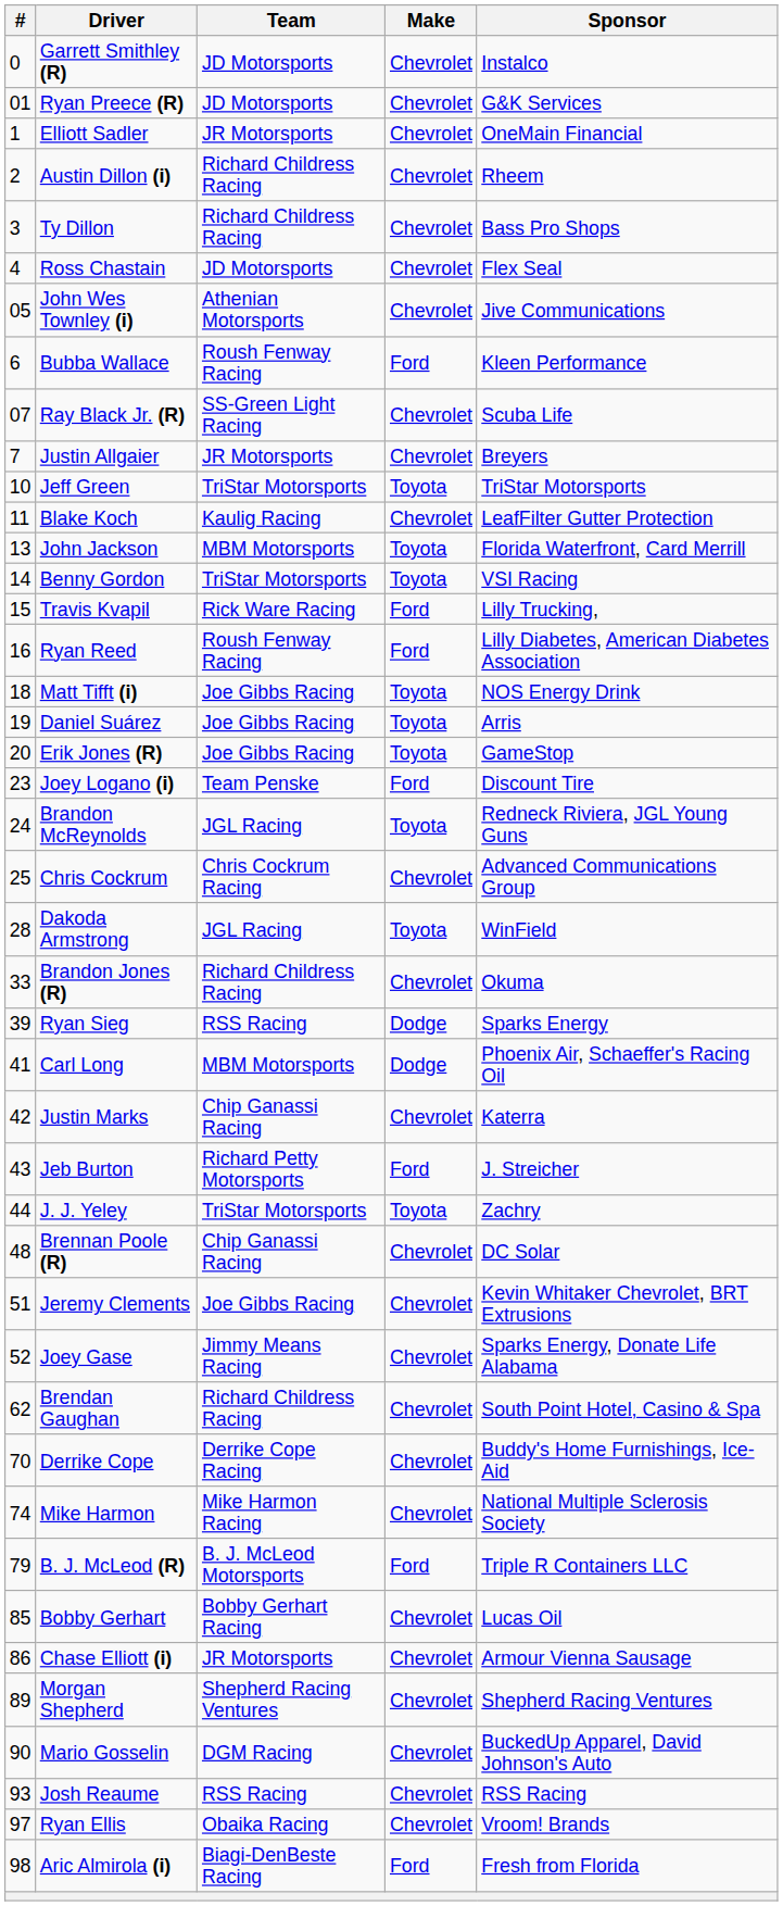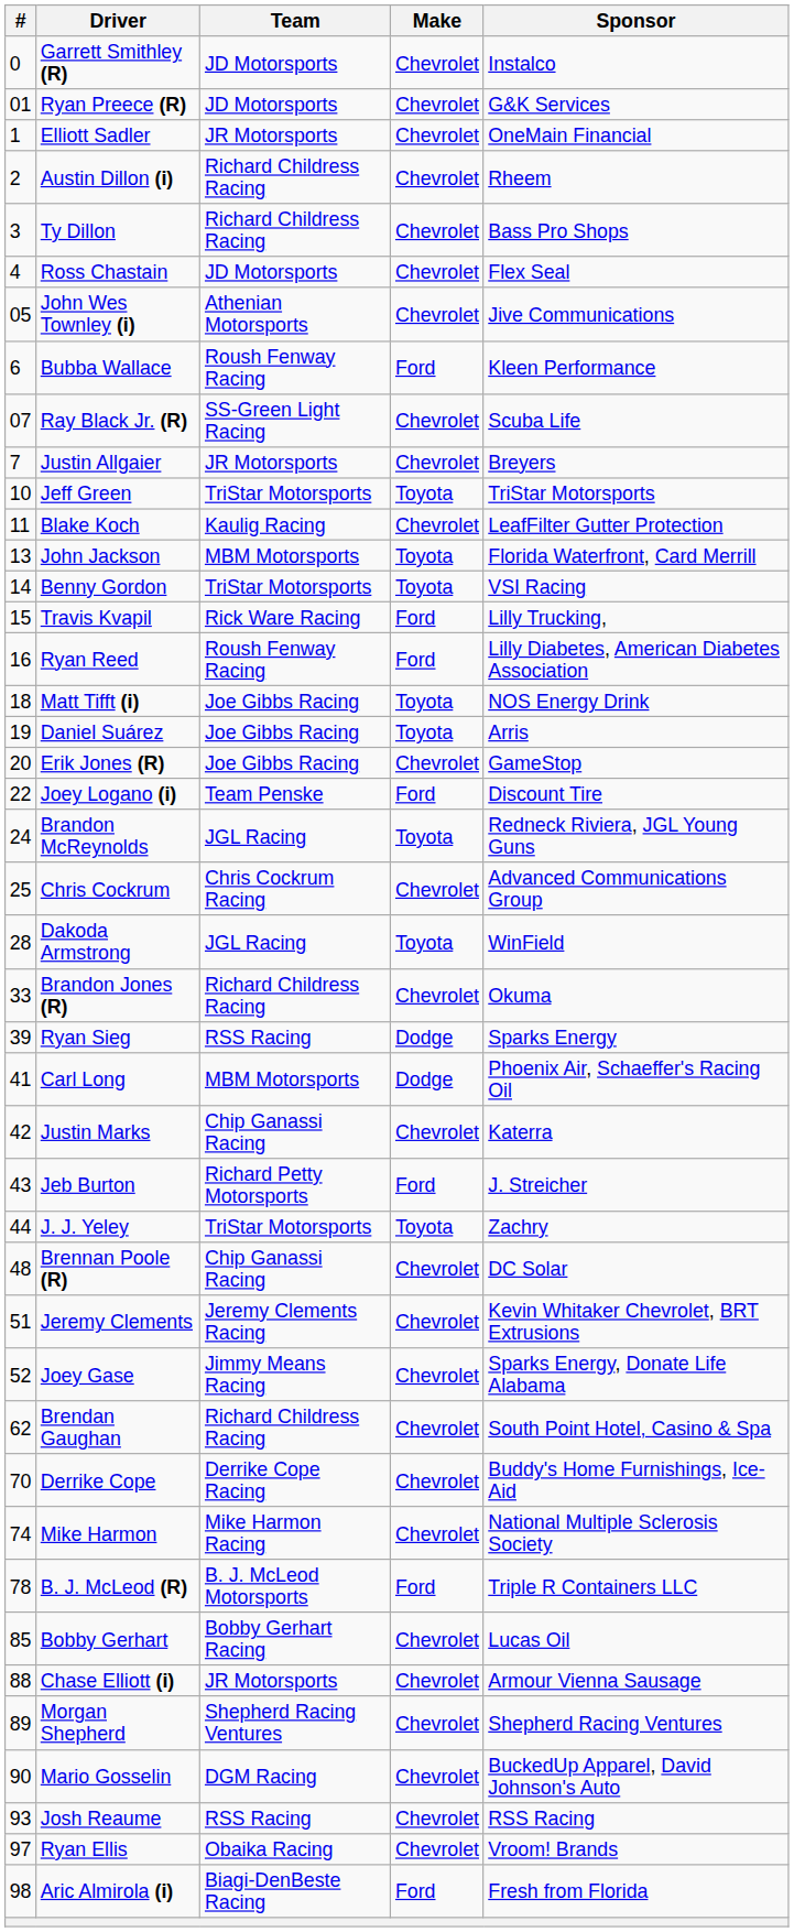 <table class="wikitable" style="font-size:95%">
 <tr>
 <th>#</th>
 <th>Driver</th>
 <th>Team</th>
 <th>Make</th>
 <th>Sponsor</th>
 </tr>
 <tr>
 <td>0</td>
 <td><a href='#'>Garrett Smithley</a> <strong>(R)</strong></td>
 <td><a href='#'>JD Motorsports</a></td>
 <td><a href='#'>Chevrolet</a></td>
 <td><a href='#'>Instalco</a></td>
 </tr>
 <tr>
 <td>01</td>
 <td><a href='#'>Ryan Preece</a> <strong>(R)</strong></td>
 <td><a href='#'>JD Motorsports</a></td>
 <td><a href='#'>Chevrolet</a></td>
 <td><a href='#'>G&K Services</a></td>
 </tr>
 <tr>
 <td>1</td>
 <td><a href='#'>Elliott Sadler</a></td>
 <td><a href='#'>JR Motorsports</a></td>
 <td><a href='#'>Chevrolet</a></td>
 <td><a href='#'>OneMain Financial</a></td>
 </tr>
 <tr>
 <td>2</td>
 <td><a href='#'>Austin Dillon</a> <strong>(i)</strong></td>
 <td><a href='#'>Richard Childress Racing</a></td>
 <td><a href='#'>Chevrolet</a></td>
 <td><a href='#'>Rheem</a></td>
 </tr>
 <tr>
 <td>3</td>
 <td><a href='#'>Ty Dillon</a></td>
 <td><a href='#'>Richard Childress Racing</a></td>
 <td><a href='#'>Chevrolet</a></td>
 <td><a href='#'>Bass Pro Shops</a></td>
 </tr>
 <tr>
 <td>4</td>
 <td><a href='#'>Ross Chastain</a></td>
 <td><a href='#'>JD Motorsports</a></td>
 <td><a href='#'>Chevrolet</a></td>
 <td><a href='#'>Flex Seal</a></td>
 </tr>
 <tr>
 <td>05</td>
 <td><a href='#'>John Wes Townley</a> <strong>(i)</strong></td>
 <td><a href='#'>Athenian Motorsports</a></td>
 <td><a href='#'>Chevrolet</a></td>
 <td><a href='#'>Jive Communications</a></td>
 </tr>
 <tr>
 <td>6</td>
 <td><a href='#'>Bubba Wallace</a></td>
 <td><a href='#'>Roush Fenway Racing</a></td>
 <td><a href='#'>Ford</a></td>
 <td><a href='#'>Kleen Performance</a></td>
 </tr>
 <tr>
 <td>07</td>
 <td><a href='#'>Ray Black Jr.</a> <strong>(R)</strong></td>
 <td><a href='#'>SS-Green Light Racing</a></td>
 <td><a href='#'>Chevrolet</a></td>
 <td><a href='#'>Scuba Life</a></td>
 </tr>
 <tr>
 <td>7</td>
 <td><a href='#'>Justin Allgaier</a></td>
 <td><a href='#'>JR Motorsports</a></td>
 <td><a href='#'>Chevrolet</a></td>
 <td><a href='#'>Breyers</a></td>
 </tr>
 <tr>
 <td>10</td>
 <td><a href='#'>Jeff Green</a></td>
 <td><a href='#'>TriStar Motorsports</a></td>
 <td><a href='#'>Toyota</a></td>
 <td><a href='#'>TriStar Motorsports</a></td>
 </tr>
 <tr>
 <td>11</td>
 <td><a href='#'>Blake Koch</a></td>
 <td><a href='#'>Kaulig Racing</a></td>
 <td><a href='#'>Chevrolet</a></td>
 <td><a href='#'>LeafFilter Gutter Protection</a></td>
 </tr>
 <tr>
 <td>13</td>
 <td><a href='#'>John Jackson</a></td>
 <td><a href='#'>MBM Motorsports</a></td>
 <td><a href='#'>Toyota</a></td>
 <td><a href='#'>Florida Waterfront</a>, <a href='#'>Card Merrill</a></td>
 </tr>
 <tr>
 <td>14</td>
 <td><a href='#'>Benny Gordon</a></td>
 <td><a href='#'>TriStar Motorsports</a></td>
 <td><a href='#'>Toyota</a></td>
 <td><a href='#'>VSI Racing</a></td>
 </tr>
 <tr>
 <td>15</td>
 <td><a href='#'>Travis Kvapil</a></td>
 <td><a href='#'>Rick Ware Racing</a></td>
 <td><a href='#'>Ford</a></td>
 <td><a href='#'>Lilly Trucking</a>, </td>
 </tr>
 <tr>
 <td>16</td>
 <td><a href='#'>Ryan Reed</a></td>
 <td><a href='#'>Roush Fenway Racing</a></td>
 <td><a href='#'>Ford</a></td>
 <td><a href='#'>Lilly Diabetes</a>, <a href='#'>American Diabetes Association</a></td>
 </tr>
 <tr>
 <td>18</td>
 <td><a href='#'>Matt Tifft</a> <strong>(i)</strong></td>
 <td><a href='#'>Joe Gibbs Racing</a></td>
 <td><a href='#'>Toyota</a></td>
 <td><a href='#'>NOS Energy Drink</a></td>
 </tr>
 <tr>
 <td>19</td>
 <td><a href='#'>Daniel Suárez</a></td>
 <td><a href='#'>Joe Gibbs Racing</a></td>
 <td><a href='#'>Toyota</a></td>
 <td><a href='#'>Arris</a></td>
 </tr>
 <tr>
 <td>20</td>
 <td><a href='#'>Erik Jones</a> <strong>(R)</strong></td>
 <td><a href='#'>Joe Gibbs Racing</a></td>
-<td><a href='#'>Toyota</a></td>
+<td><a href='#'>Chevrolet</a></td>
 <td><a href='#'>GameStop</a></td>
 </tr>
 <tr>
-<td>23</td>
+<td>22</td>
 <td><a href='#'>Joey Logano</a> <strong>(i)</strong></td>
 <td><a href='#'>Team Penske</a></td>
 <td><a href='#'>Ford</a></td>
 <td><a href='#'>Discount Tire</a></td>
 </tr>
 <tr>
 <td>24</td>
 <td><a href='#'>Brandon McReynolds</a></td>
 <td><a href='#'>JGL Racing</a></td>
 <td><a href='#'>Toyota</a></td>
 <td><a href='#'>Redneck Riviera</a>, <a href='#'>JGL Young Guns</a></td>
 </tr>
 <tr>
 <td>25</td>
 <td><a href='#'>Chris Cockrum</a></td>
 <td><a href='#'>Chris Cockrum Racing</a></td>
 <td><a href='#'>Chevrolet</a></td>
 <td><a href='#'>Advanced Communications Group</a></td>
 </tr>
 <tr>
 <td>28</td>
 <td><a href='#'>Dakoda Armstrong</a></td>
 <td><a href='#'>JGL Racing</a></td>
 <td><a href='#'>Toyota</a></td>
 <td><a href='#'>WinField</a></td>
 </tr>
 <tr>
 <td>33</td>
 <td><a href='#'>Brandon Jones</a> <strong>(R)</strong></td>
 <td><a href='#'>Richard Childress Racing</a></td>
 <td><a href='#'>Chevrolet</a></td>
 <td><a href='#'>Okuma</a></td>
 </tr>
 <tr>
 <td>39</td>
 <td><a href='#'>Ryan Sieg</a></td>
 <td><a href='#'>RSS Racing</a></td>
 <td><a href='#'>Dodge</a></td>
 <td><a href='#'>Sparks Energy</a></td>
 </tr>
 <tr>
 <td>41</td>
 <td><a href='#'>Carl Long</a></td>
 <td><a href='#'>MBM Motorsports</a></td>
 <td><a href='#'>Dodge</a></td>
 <td><a href='#'>Phoenix Air</a>, <a href='#'>Schaeffer's Racing Oil</a></td>
 </tr>
 <tr>
 <td>42</td>
 <td><a href='#'>Justin Marks</a></td>
 <td><a href='#'>Chip Ganassi Racing</a></td>
 <td><a href='#'>Chevrolet</a></td>
 <td><a href='#'>Katerra</a></td>
 </tr>
 <tr>
 <td>43</td>
 <td><a href='#'>Jeb Burton</a></td>
 <td><a href='#'>Richard Petty Motorsports</a></td>
 <td><a href='#'>Ford</a></td>
 <td><a href='#'>J. Streicher</a></td>
 </tr>
 <tr>
 <td>44</td>
 <td><a href='#'>J. J. Yeley</a></td>
 <td><a href='#'>TriStar Motorsports</a></td>
 <td><a href='#'>Toyota</a></td>
 <td><a href='#'>Zachry</a></td>
 </tr>
 <tr>
 <td>48</td>
 <td><a href='#'>Brennan Poole</a> <strong>(R)</strong></td>
 <td><a href='#'>Chip Ganassi Racing</a></td>
 <td><a href='#'>Chevrolet</a></td>
 <td><a href='#'>DC Solar</a></td>
 </tr>
 <tr>
 <td>51</td>
 <td><a href='#'>Jeremy Clements</a></td>
-<td><a href='#'>Joe Gibbs Racing</a></td>
+<td><a href='#'>Jeremy Clements Racing</a></td>
 <td><a href='#'>Chevrolet</a></td>
 <td><a href='#'>Kevin Whitaker Chevrolet</a>, <a href='#'>BRT Extrusions</a></td>
 </tr>
 <tr>
 <td>52</td>
 <td><a href='#'>Joey Gase</a></td>
 <td><a href='#'>Jimmy Means Racing</a></td>
 <td><a href='#'>Chevrolet</a></td>
 <td><a href='#'>Sparks Energy</a>, <a href='#'>Donate Life Alabama</a></td>
 </tr>
 <tr>
 <td>62</td>
 <td><a href='#'>Brendan Gaughan</a></td>
 <td><a href='#'>Richard Childress Racing</a></td>
 <td><a href='#'>Chevrolet</a></td>
 <td><a href='#'>South Point Hotel, Casino & Spa</a></td>
 </tr>
 <tr>
 <td>70</td>
 <td><a href='#'>Derrike Cope</a></td>
 <td><a href='#'>Derrike Cope Racing</a></td>
 <td><a href='#'>Chevrolet</a></td>
 <td><a href='#'>Buddy's Home Furnishings</a>, <a href='#'>Ice-Aid</a></td>
 </tr>
 <tr>
 <td>74</td>
 <td><a href='#'>Mike Harmon</a></td>
 <td><a href='#'>Mike Harmon Racing</a></td>
 <td><a href='#'>Chevrolet</a></td>
 <td><a href='#'>National Multiple Sclerosis Society</a></td>
 </tr>
 <tr>
-<td>79</td>
+<td>78</td>
 <td><a href='#'>B. J. McLeod</a> <strong>(R)</strong></td>
 <td><a href='#'>B. J. McLeod Motorsports</a></td>
 <td><a href='#'>Ford</a></td>
 <td><a href='#'>Triple R Containers LLC</a></td>
 </tr>
 <tr>
 <td>85</td>
 <td><a href='#'>Bobby Gerhart</a></td>
 <td><a href='#'>Bobby Gerhart Racing</a></td>
 <td><a href='#'>Chevrolet</a></td>
 <td><a href='#'>Lucas Oil</a></td>
 </tr>
 <tr>
-<td>86</td>
+<td>88</td>
 <td><a href='#'>Chase Elliott</a> <strong>(i)</strong></td>
 <td><a href='#'>JR Motorsports</a></td>
 <td><a href='#'>Chevrolet</a></td>
 <td><a href='#'>Armour Vienna Sausage</a></td>
 </tr>
 <tr>
 <td>89</td>
 <td><a href='#'>Morgan Shepherd</a></td>
 <td><a href='#'>Shepherd Racing Ventures</a></td>
 <td><a href='#'>Chevrolet</a></td>
 <td><a href='#'>Shepherd Racing Ventures</a></td>
 </tr>
 <tr>
 <td>90</td>
 <td><a href='#'>Mario Gosselin</a></td>
 <td><a href='#'>DGM Racing</a></td>
 <td><a href='#'>Chevrolet</a></td>
 <td><a href='#'>BuckedUp Apparel</a>, <a href='#'>David Johnson's Auto</a></td>
 </tr>
 <tr>
 <td>93</td>
 <td><a href='#'>Josh Reaume</a></td>
 <td><a href='#'>RSS Racing</a></td>
 <td><a href='#'>Chevrolet</a></td>
 <td><a href='#'>RSS Racing</a></td>
 </tr>
 <tr>
 <td>97</td>
 <td><a href='#'>Ryan Ellis</a></td>
 <td><a href='#'>Obaika Racing</a></td>
 <td><a href='#'>Chevrolet</a></td>
 <td><a href='#'>Vroom! Brands</a></td>
 </tr>
 <tr>
 <td>98</td>
 <td><a href='#'>Aric Almirola</a> <strong>(i)</strong></td>
 <td><a href='#'>Biagi-DenBeste Racing</a></td>
 <td><a href='#'>Ford</a></td>
 <td><a href='#'>Fresh from Florida</a></td>
 </tr>
 <tr>
 <th colspan="5"></th>
 </tr>
 </table>
